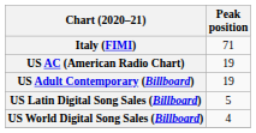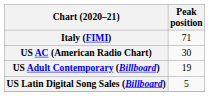 <table class="wikitable plainrowheaders sortable" style="text-align:center;">
 <tr>
 <th>Chart (2020–21)</th>
 <th>Peak<br>position</th>
 </tr>
 <tr>
 <th scope="row">Italy (<a href='#'>FIMI</a>)</th>
 <td>71</td>
 </tr>
 <tr>
 <th scope="row">US <a href='#'>AC</a> (American Radio Chart)</th>
-<td>19</td>
+<td>30</td>
 </tr>
 <tr>
 <th scope="row">US <a href='#'>Adult Contemporary</a> (<em><a href='#'>Billboard</a></em>)</th>
 <td>19</td>
 </tr>
 <tr>
 <th scope="row">US Latin Digital Song Sales (<em><a href='#'>Billboard</a></em>)</th>
 <td>5</td>
 </tr>
 <tr>
-<th scope="row">US World Digital Song Sales (<em><a href='#'>Billboard</a></em>)</th>
-<td>4</td>
-</tr>
-<tr>
 </tr>
 </table>
